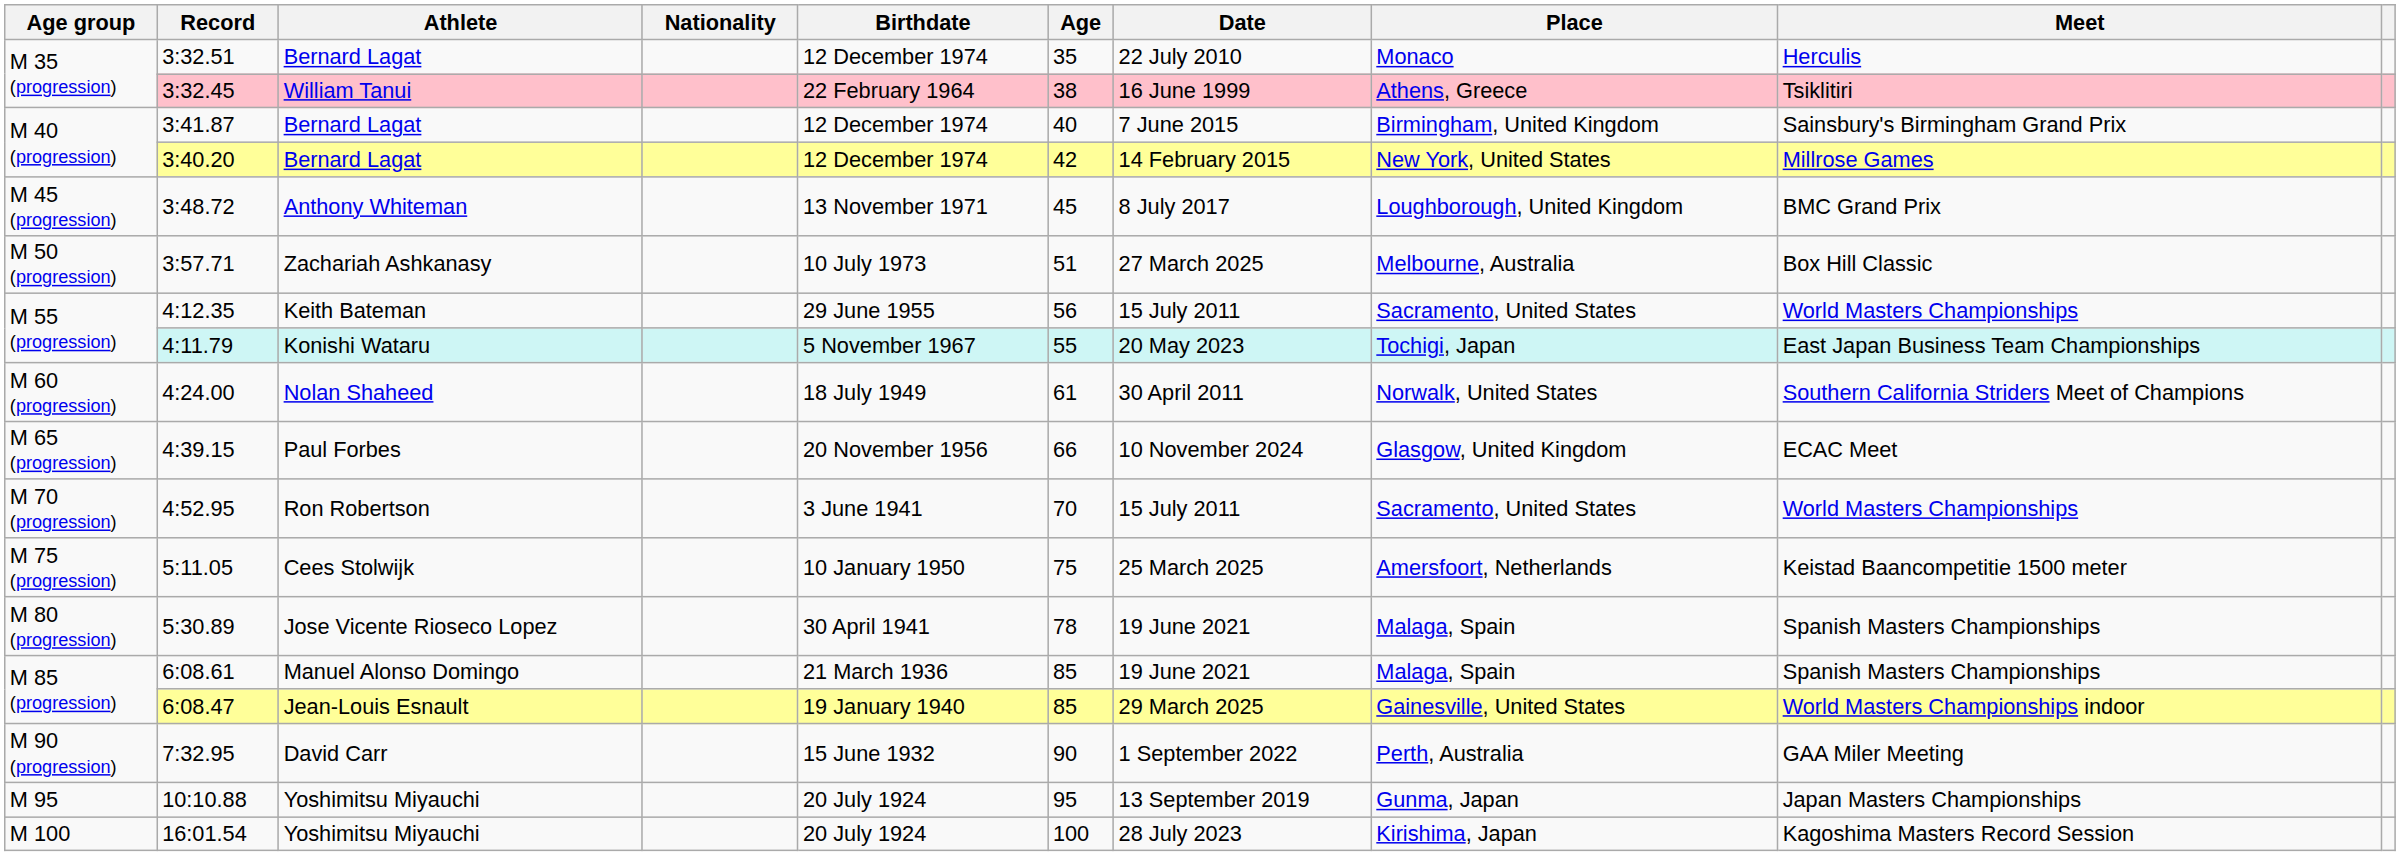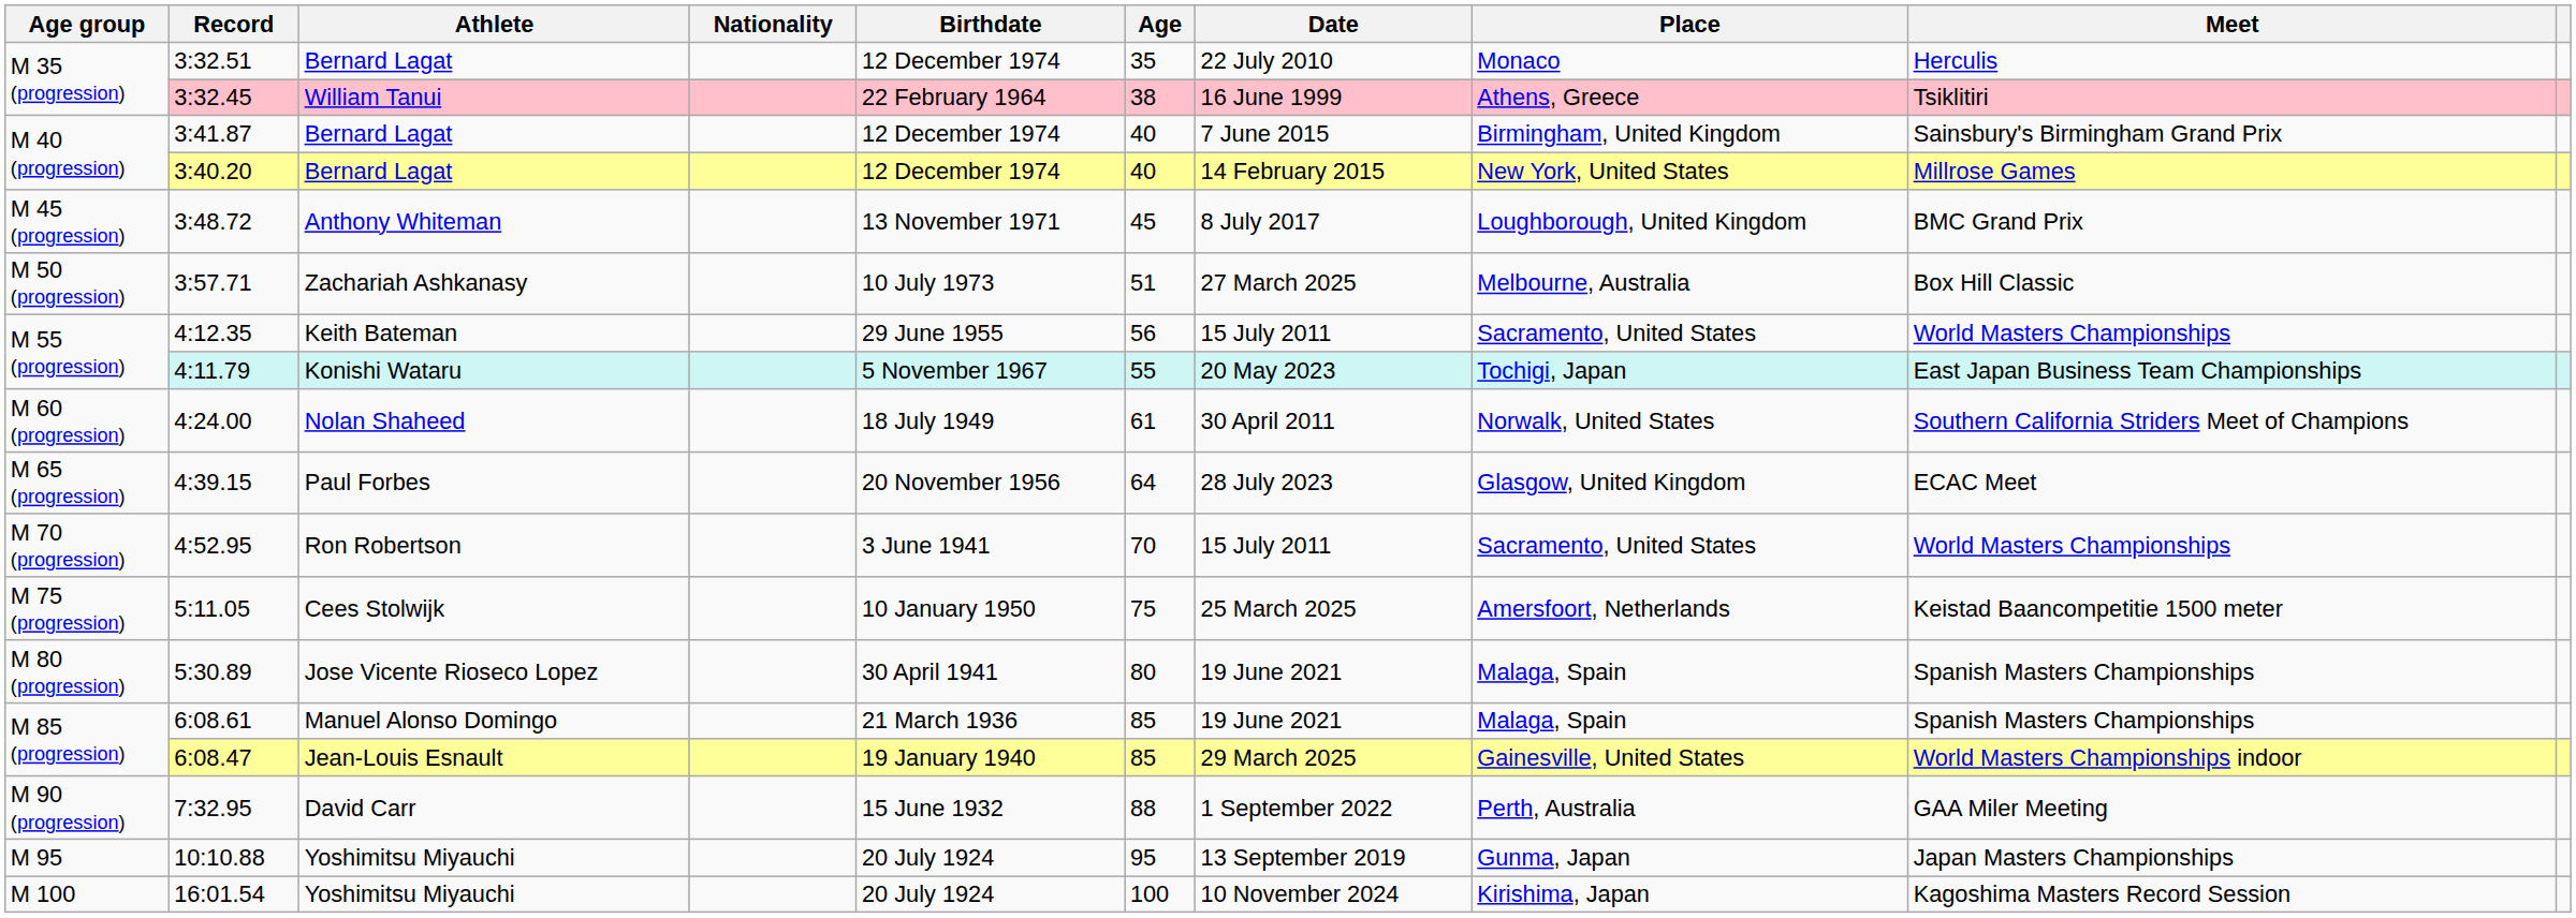 <table class="wikitable" style="font-size:90%; width: 100%;">
 <tr>
 <th>Age group</th>
 <th>Record</th>
 <th>Athlete</th>
 <th>Nationality</th>
 <th>Birthdate</th>
 <th>Age</th>
 <th>Date</th>
 <th>Place</th>
 <th>Meet</th>
 <th></th>
 </tr>
 <tr>
 <td rowspan=2>M 35 <br><small>(<a href='#'>progression</a>)</small></td>
 <td>3:32.51</td>
 <td><a href='#'>Bernard Lagat</a></td>
 <td></td>
 <td>12 December 1974</td>
 <td>35</td>
 <td>22 July 2010</td>
 <td><a href='#'>Monaco</a></td>
 <td><a href='#'>Herculis</a></td>
 <td></td>
 </tr>
 <tr style="background:pink">
 <td>3:32.45</td>
 <td><a href='#'>William Tanui</a></td>
 <td></td>
 <td>22 February 1964</td>
 <td>38</td>
 <td>16 June 1999</td>
 <td><a href='#'>Athens</a>, Greece</td>
 <td>Tsiklitiri</td>
 <td></td>
 </tr>
 <tr>
 <td rowspan=2>M 40 <br><small>(<a href='#'>progression</a>)</small></td>
 <td>3:41.87</td>
 <td><a href='#'>Bernard Lagat</a></td>
 <td></td>
 <td>12 December 1974</td>
 <td>40</td>
 <td>7 June 2015</td>
 <td><a href='#'>Birmingham</a>, United Kingdom</td>
 <td>Sainsbury's Birmingham Grand Prix</td>
 <td></td>
 </tr>
 <tr style="background:#ff9;">
 <td>3:40.20 </td>
 <td><a href='#'>Bernard Lagat</a></td>
 <td></td>
 <td>12 December 1974</td>
-<td>42</td>
+<td>40</td>
 <td>14 February 2015</td>
 <td><a href='#'>New York</a>, United States</td>
 <td><a href='#'>Millrose Games</a></td>
 <td></td>
 </tr>
 <tr>
 <td>M 45 <br><small>(<a href='#'>progression</a>)</small></td>
 <td>3:48.72</td>
 <td><a href='#'>Anthony Whiteman</a></td>
 <td></td>
 <td>13 November 1971</td>
 <td>45</td>
 <td>8 July 2017</td>
 <td><a href='#'>Loughborough</a>, United Kingdom</td>
 <td>BMC Grand Prix</td>
 <td></td>
 </tr>
 <tr>
 <td>M 50  <br><small>(<a href='#'>progression</a>)</small></td>
 <td>3:57.71</td>
 <td>Zachariah Ashkanasy</td>
 <td></td>
 <td>10 July 1973</td>
 <td>51</td>
 <td>27 March 2025</td>
 <td><a href='#'>Melbourne</a>, Australia</td>
 <td>Box Hill Classic</td>
 <td></td>
 </tr>
 <tr>
 <td rowspan=2>M 55  <br><small>(<a href='#'>progression</a>)</small></td>
 <td>4:12.35</td>
 <td>Keith Bateman</td>
 <td></td>
 <td>29 June 1955</td>
 <td>56</td>
 <td>15 July 2011</td>
 <td><a href='#'>Sacramento</a>, United States</td>
 <td><a href='#'>World Masters Championships</a></td>
 <td></td>
 </tr>
 <tr style="background:#cef6f5;">
 <td>4:11.79</td>
 <td>Konishi Wataru</td>
 <td></td>
 <td>5 November 1967</td>
 <td>55</td>
 <td>20 May 2023</td>
 <td><a href='#'>Tochigi</a>, Japan</td>
 <td>East Japan Business Team Championships</td>
 <td></td>
 </tr>
 <tr>
 <td>M 60  <br><small>(<a href='#'>progression</a>)</small></td>
 <td>4:24.00</td>
 <td><a href='#'>Nolan Shaheed</a></td>
 <td></td>
 <td>18 July 1949</td>
 <td>61</td>
 <td>30 April 2011</td>
 <td><a href='#'>Norwalk</a>, United States</td>
 <td><a href='#'>Southern California Striders</a> Meet of Champions</td>
 <td></td>
 </tr>
 <tr>
 <td>M 65  <br><small>(<a href='#'>progression</a>)</small></td>
 <td>4:39.15</td>
 <td>Paul Forbes</td>
 <td></td>
 <td>20 November 1956</td>
-<td>66</td>
-<td>10 November 2024</td>
+<td>64</td>
+<td>28 July 2023</td>
 <td><a href='#'>Glasgow</a>, United Kingdom</td>
 <td>ECAC Meet</td>
 <td></td>
 </tr>
 <tr>
 <td>M 70  <br><small>(<a href='#'>progression</a>)</small></td>
 <td>4:52.95</td>
 <td>Ron Robertson</td>
 <td></td>
 <td>3 June 1941</td>
 <td>70</td>
 <td>15 July 2011</td>
 <td><a href='#'>Sacramento</a>, United States</td>
 <td><a href='#'>World Masters Championships</a></td>
 <td></td>
 </tr>
 <tr>
 <td>M 75  <br><small>(<a href='#'>progression</a>)</small></td>
 <td>5:11.05</td>
 <td>Cees Stolwijk</td>
 <td></td>
 <td>10 January 1950</td>
 <td>75</td>
 <td>25 March 2025</td>
 <td><a href='#'>Amersfoort</a>, Netherlands</td>
 <td>Keistad Baancompetitie 1500 meter</td>
 <td></td>
 </tr>
 <tr>
 <td>M 80  <br><small>(<a href='#'>progression</a>)</small></td>
 <td>5:30.89</td>
 <td>Jose Vicente Rioseco Lopez</td>
 <td></td>
 <td>30 April 1941</td>
-<td>78</td>
+<td>80</td>
 <td>19 June 2021</td>
 <td><a href='#'>Malaga</a>, Spain</td>
 <td>Spanish Masters Championships</td>
 <td></td>
 </tr>
 <tr>
 <td rowspan=2>M 85  <br><small>(<a href='#'>progression</a>)</small></td>
 <td>6:08.61</td>
 <td>Manuel Alonso Domingo</td>
 <td></td>
 <td>21 March 1936</td>
 <td>85</td>
 <td>19 June 2021</td>
 <td><a href='#'>Malaga</a>, Spain</td>
 <td>Spanish Masters Championships</td>
 <td></td>
 </tr>
 <tr style="background:#ff9;">
 <td>6:08.47 </td>
 <td>Jean-Louis Esnault</td>
 <td></td>
 <td>19 January 1940</td>
 <td>85</td>
 <td>29 March 2025</td>
 <td><a href='#'>Gainesville</a>, United States</td>
 <td><a href='#'>World Masters Championships</a> indoor</td>
 <td></td>
 </tr>
 <tr>
 <td>M 90 <br><small>(<a href='#'>progression</a>)</small></td>
 <td>7:32.95</td>
 <td>David Carr</td>
 <td></td>
 <td>15 June 1932</td>
-<td>90</td>
+<td>88</td>
 <td>1 September 2022</td>
 <td><a href='#'>Perth</a>, Australia</td>
 <td>GAA Miler Meeting</td>
 <td></td>
 </tr>
 <tr>
 <td>M 95</td>
 <td>10:10.88</td>
 <td>Yoshimitsu Miyauchi</td>
 <td></td>
 <td>20 July 1924</td>
 <td>95</td>
 <td>13 September 2019</td>
 <td><a href='#'>Gunma</a>, Japan</td>
 <td>Japan Masters Championships</td>
 <td></td>
 </tr>
 <tr>
 <td>M 100</td>
 <td>16:01.54</td>
 <td>Yoshimitsu Miyauchi</td>
 <td></td>
 <td>20 July 1924</td>
 <td>100</td>
-<td>28 July 2023</td>
+<td>10 November 2024</td>
 <td><a href='#'>Kirishima</a>, Japan</td>
 <td>Kagoshima Masters Record Session</td>
 <td></td>
 </tr>
 </table>
